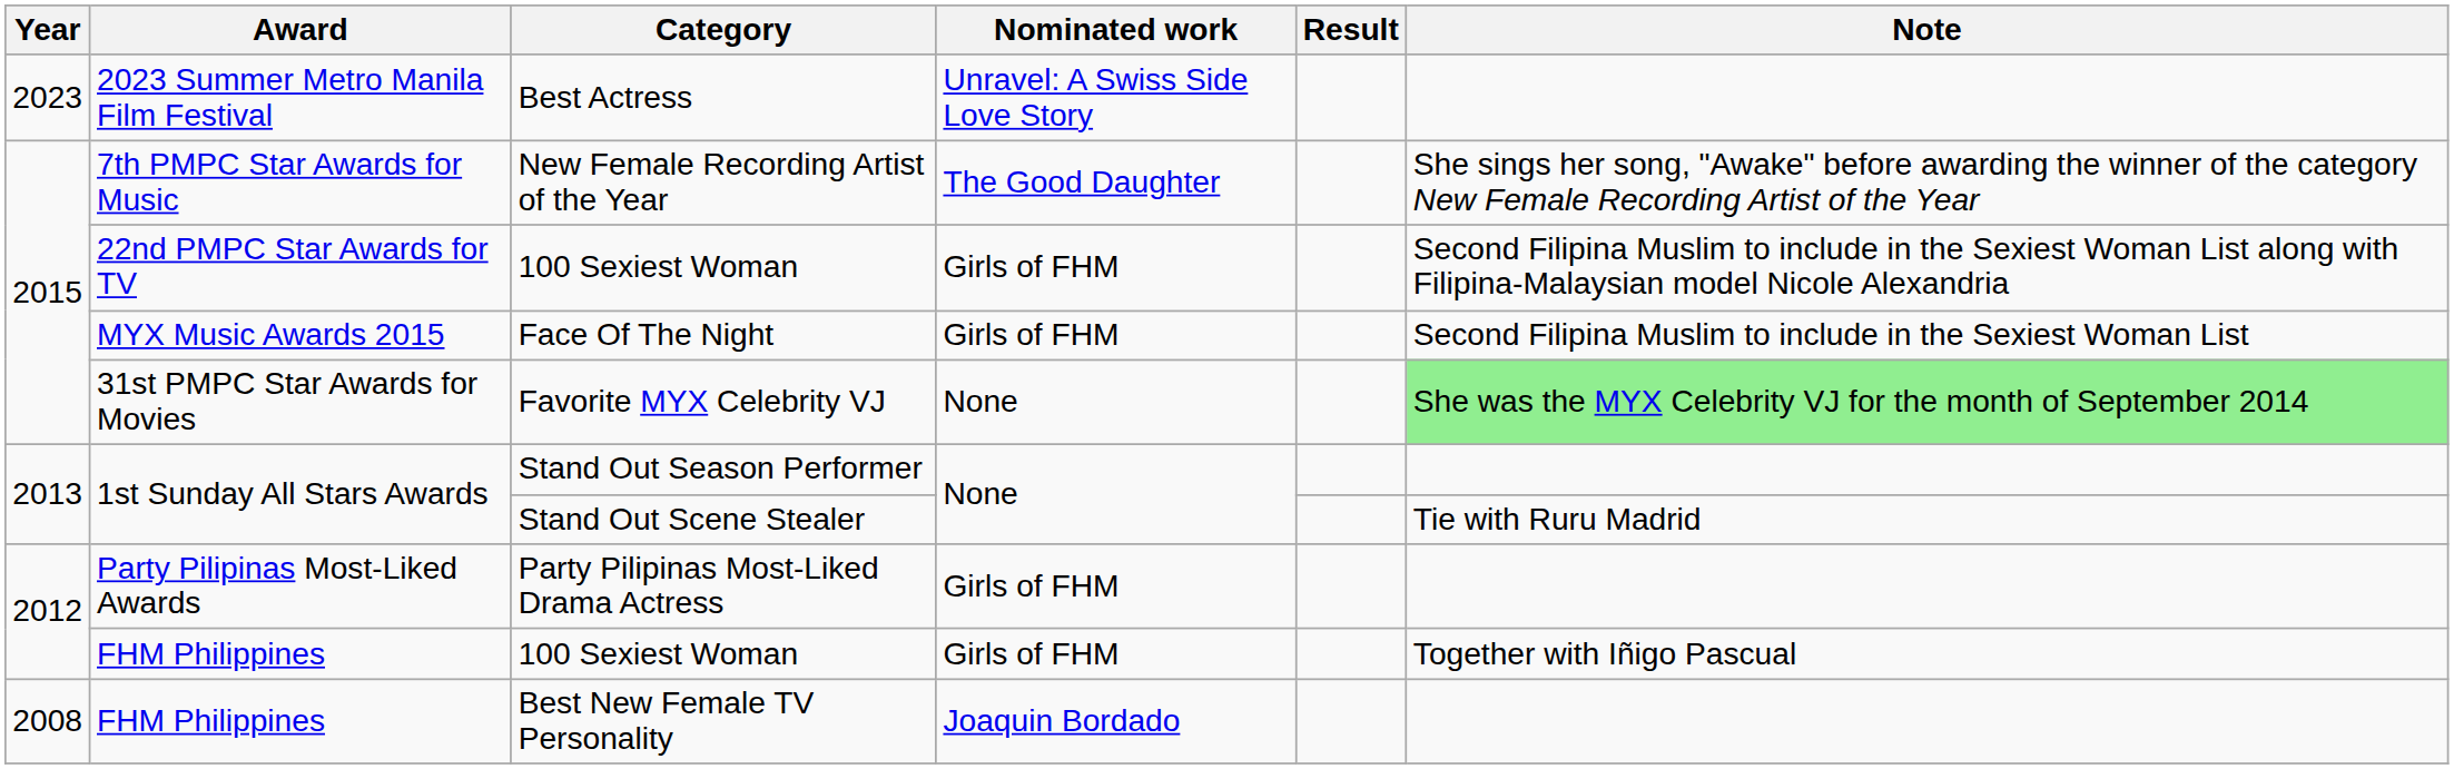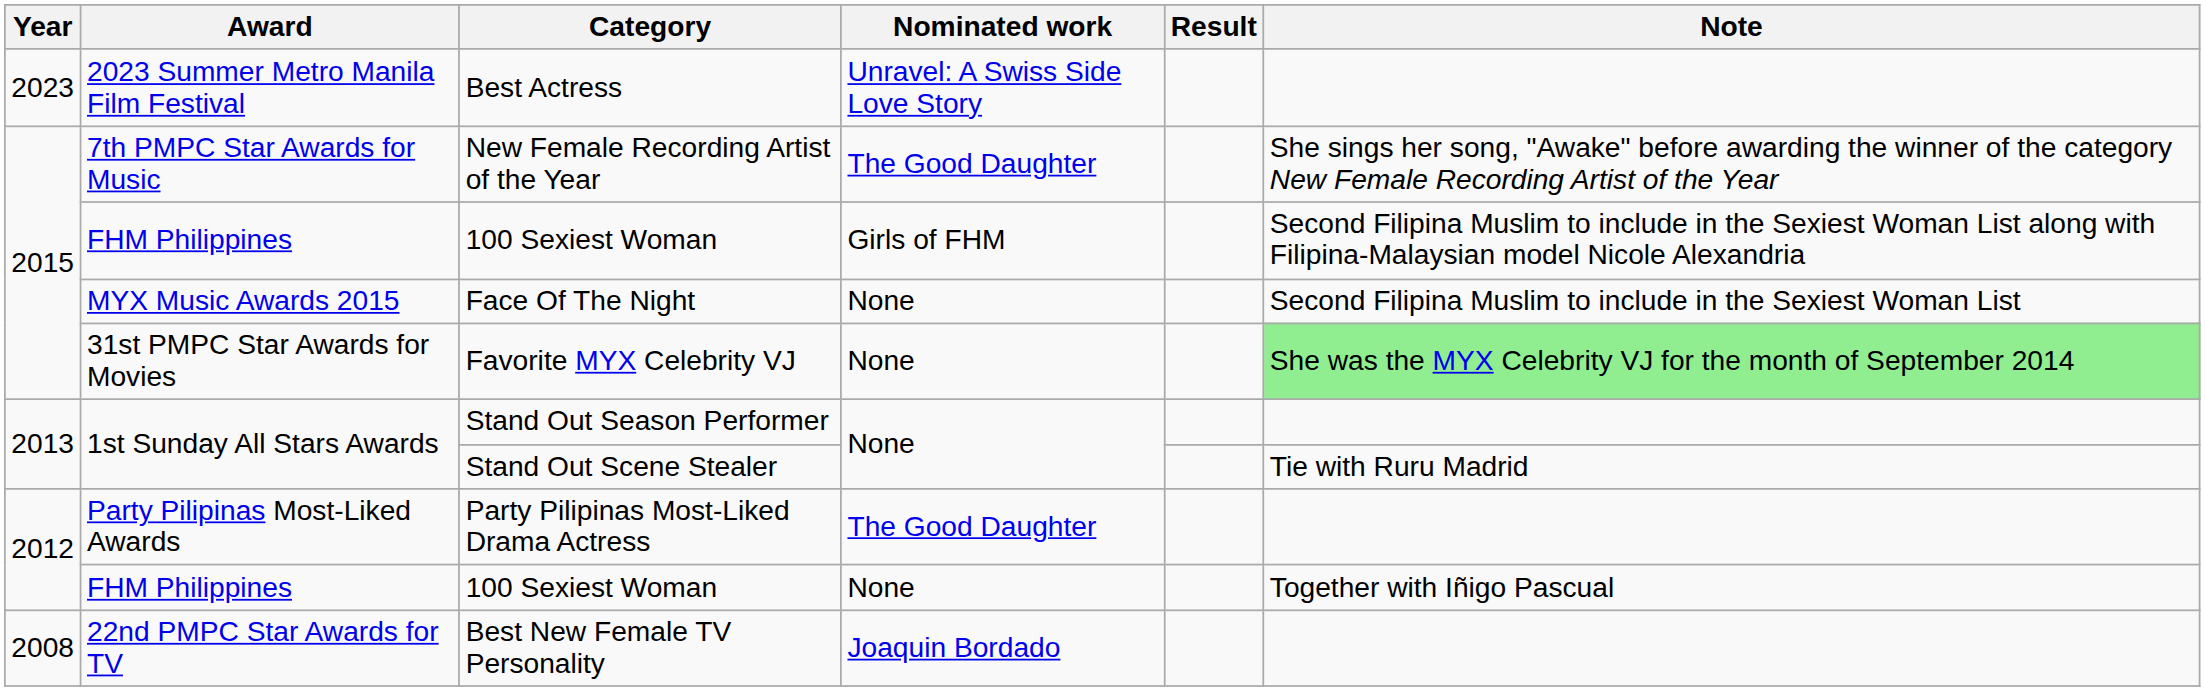 <table class="wikitable sortable">
 <tr>
 <th>Year</th>
 <th>Award</th>
 <th>Category</th>
 <th>Nominated work</th>
 <th>Result</th>
 <th>Note</th>
 </tr>
 <tr>
 <td>2023</td>
 <td><a href='#'>2023 Summer Metro Manila Film Festival</a></td>
 <td>Best Actress</td>
 <td><a href='#'>Unravel: A Swiss Side Love Story</a></td>
 <td></td>
 <td></td>
 </tr>
 <tr>
 <td rowspan=4>2015</td>
 <td><a href='#'>7th PMPC Star Awards for Music</a></td>
 <td>New Female Recording Artist of the Year</td>
 <td><a href='#'>The Good Daughter</a></td>
 <td></td>
 <td>She sings her song, "Awake" before awarding the winner of the category <em>New Female Recording Artist of the Year</em></td>
 </tr>
 <tr>
-<td><a href='#'>22nd PMPC Star Awards for TV</a></td>
+<td><a href='#'>FHM Philippines</a></td>
 <td>100 Sexiest Woman</td>
 <td>Girls of FHM</td>
 <td></td>
 <td>Second Filipina Muslim to include in the Sexiest Woman List along with Filipina-Malaysian model Nicole Alexandria</td>
 </tr>
 <tr>
 <td><a href='#'>MYX Music Awards 2015</a></td>
 <td>Face Of The Night</td>
-<td>Girls of FHM</td>
+<td>None</td>
 <td></td>
 <td>Second Filipina Muslim to include in the Sexiest Woman List</td>
 </tr>
 <tr>
 <td>31st PMPC Star Awards for Movies</td>
 <td>Favorite <a href='#'>MYX</a> Celebrity VJ</td>
 <td>None</td>
 <td></td>
 <td style="background: lightgreen;">She was the <a href='#'>MYX</a> Celebrity VJ for the month of September 2014</td>
 </tr>
 <tr>
 <td rowspan="2">2013</td>
 <td rowspan="2">1st Sunday All Stars Awards</td>
 <td>Stand Out Season Performer</td>
 <td rowspan="2">None</td>
 <td></td>
 <td></td>
 </tr>
 <tr>
 <td>Stand Out Scene Stealer</td>
 <td></td>
 <td>Tie with Ruru Madrid</td>
 </tr>
 <tr>
 <td rowspan=2>2012</td>
 <td><a href='#'>Party Pilipinas</a> Most-Liked Awards</td>
 <td>Party Pilipinas Most-Liked Drama Actress</td>
-<td>Girls of FHM</td>
+<td><a href='#'>The Good Daughter</a></td>
 <td></td>
 <td></td>
 </tr>
 <tr>
 <td><a href='#'>FHM Philippines</a></td>
 <td>100 Sexiest Woman</td>
-<td>Girls of FHM</td>
+<td>None</td>
 <td></td>
 <td>Together with Iñigo Pascual</td>
 </tr>
 <tr>
 <td>2008</td>
-<td><a href='#'>FHM Philippines</a></td>
+<td><a href='#'>22nd PMPC Star Awards for TV</a></td>
 <td>Best New Female TV Personality</td>
 <td><a href='#'>Joaquin Bordado</a></td>
 <td></td>
 <td></td>
 </tr>
 </table>
